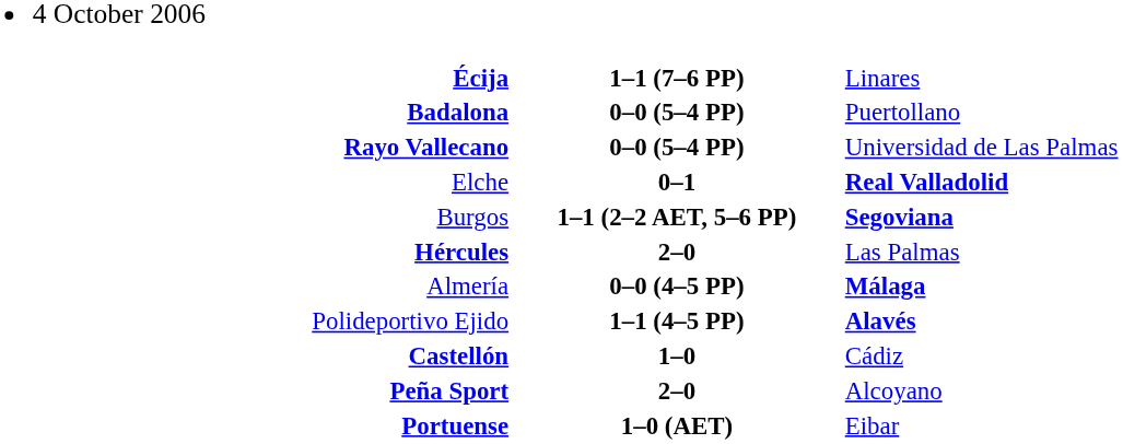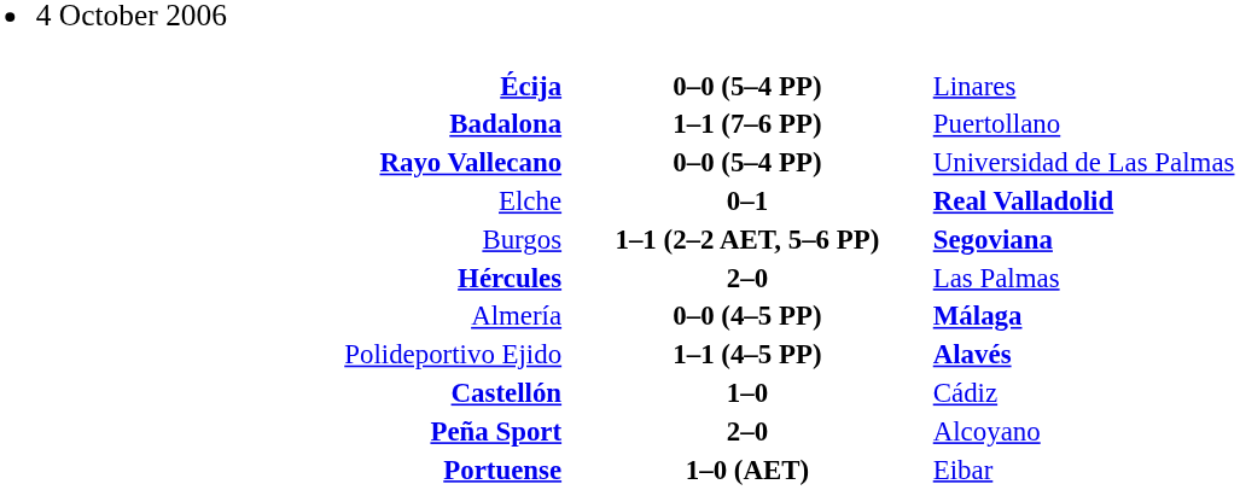 <table width=100% cellspacing=1>
 <tr>
 <th width=20%></th>
 <th width=12%></th>
 <th width=20%></th>
 <th></th>
 </tr>
 <tr>
 <td><br><ul><li>4 October 2006</li></ul></td>
 </tr>
 <tr style=font-size:90%>
 <td align=right><strong><a href='#'>Écija</a></strong></td>
-<td align=center><strong>1–1 (7–6 PP)</strong></td>
+<td align=center><strong>0–0 (5–4 PP)</strong></td>
 <td><a href='#'>Linares</a></td>
 </tr>
 <tr style=font-size:90%>
 <td align=right><strong><a href='#'>Badalona</a></strong></td>
-<td align=center><strong>0–0 (5–4 PP)</strong></td>
+<td align=center><strong>1–1 (7–6 PP)</strong></td>
 <td><a href='#'>Puertollano</a></td>
 </tr>
 <tr style=font-size:90%>
 <td align=right><strong><a href='#'>Rayo Vallecano</a></strong></td>
 <td align=center><strong>0–0 (5–4 PP)</strong></td>
 <td><a href='#'>Universidad de Las Palmas</a></td>
 </tr>
 <tr style=font-size:90%>
 <td align=right><a href='#'>Elche</a></td>
 <td align=center><strong>0–1</strong></td>
 <td><strong><a href='#'>Real Valladolid</a></strong></td>
 </tr>
 <tr style=font-size:90%>
 <td align=right><a href='#'>Burgos</a></td>
 <td align=center><strong>1–1 (2–2 AET, 5–6 PP)</strong></td>
 <td><strong><a href='#'>Segoviana</a></strong></td>
 </tr>
 <tr style=font-size:90%>
 <td align=right><strong><a href='#'>Hércules</a></strong></td>
 <td align=center><strong>2–0</strong></td>
 <td><a href='#'>Las Palmas</a></td>
 </tr>
 <tr style=font-size:90%>
 <td align=right><a href='#'>Almería</a></td>
 <td align=center><strong>0–0 (4–5 PP)</strong></td>
 <td><strong><a href='#'>Málaga</a></strong></td>
 </tr>
 <tr style=font-size:90%>
 <td align=right><a href='#'>Polideportivo Ejido</a></td>
 <td align=center><strong>1–1 (4–5 PP)</strong></td>
 <td><strong><a href='#'>Alavés</a></strong></td>
 </tr>
 <tr style=font-size:90%>
 <td align=right><strong><a href='#'>Castellón</a></strong></td>
 <td align=center><strong>1–0</strong></td>
 <td><a href='#'>Cádiz</a></td>
 </tr>
 <tr style=font-size:90%>
 <td align=right><strong><a href='#'>Peña Sport</a></strong></td>
 <td align=center><strong>2–0</strong></td>
 <td><a href='#'>Alcoyano</a></td>
 </tr>
 <tr style=font-size:90%>
 <td align=right><strong><a href='#'>Portuense</a></strong></td>
 <td align=center><strong>1–0 (AET)</strong></td>
 <td><a href='#'>Eibar</a></td>
 </tr>
 </table>
